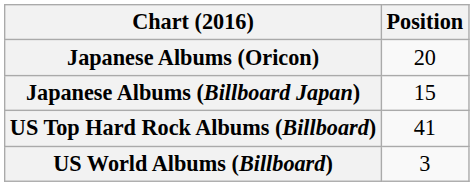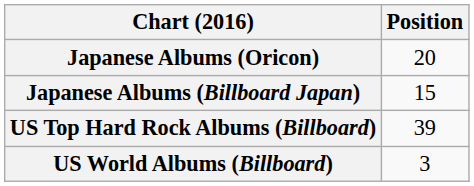 <table class="wikitable sortable plainrowheaders" style="text-align:center">
 <tr>
 <th scope="col">Chart (2016)</th>
 <th scope="col">Position</th>
 </tr>
 <tr>
 <th scope="row">Japanese Albums (Oricon)</th>
 <td>20</td>
 </tr>
 <tr>
 <th scope="row">Japanese Albums (<em>Billboard Japan</em>)</th>
 <td align="center">15</td>
 </tr>
 <tr>
 <th scope="row">US Top Hard Rock Albums (<em>Billboard</em>)</th>
-<td>41</td>
+<td>39</td>
 </tr>
 <tr>
 <th scope="row">US World Albums (<em>Billboard</em>)</th>
 <td>3</td>
 </tr>
 </table>
